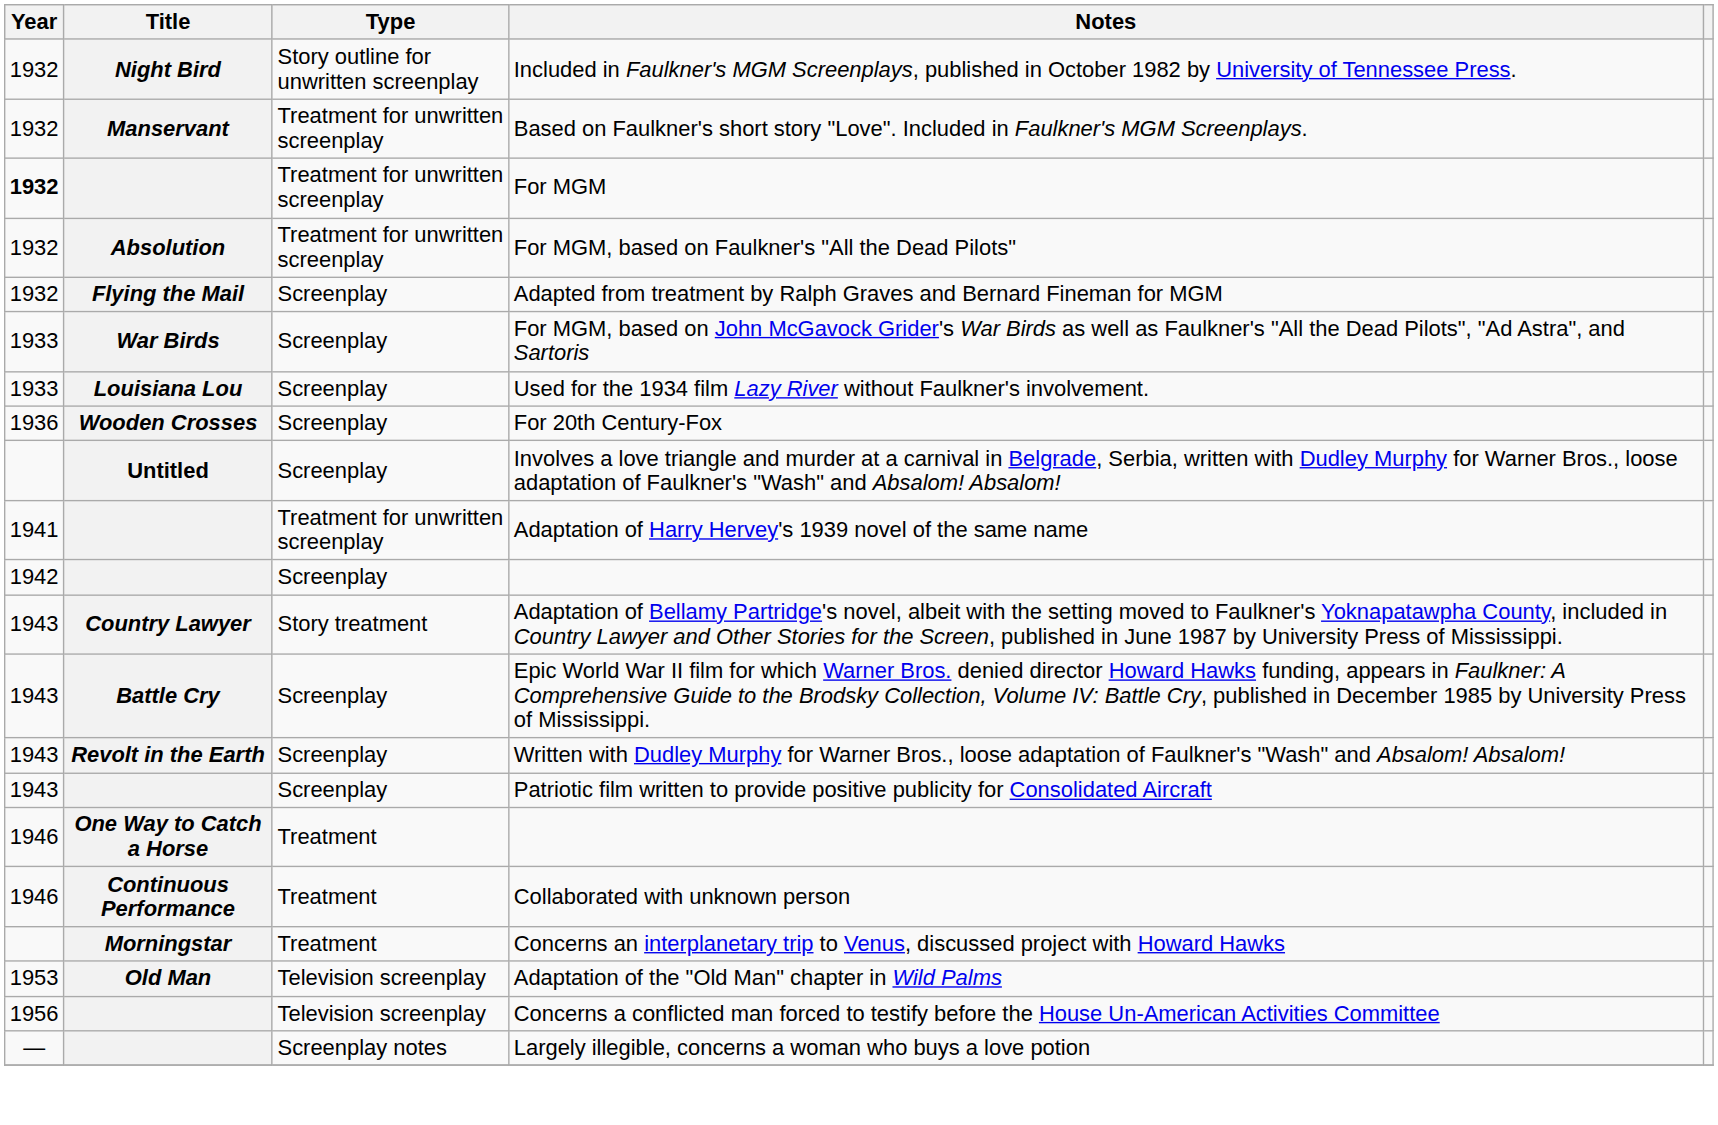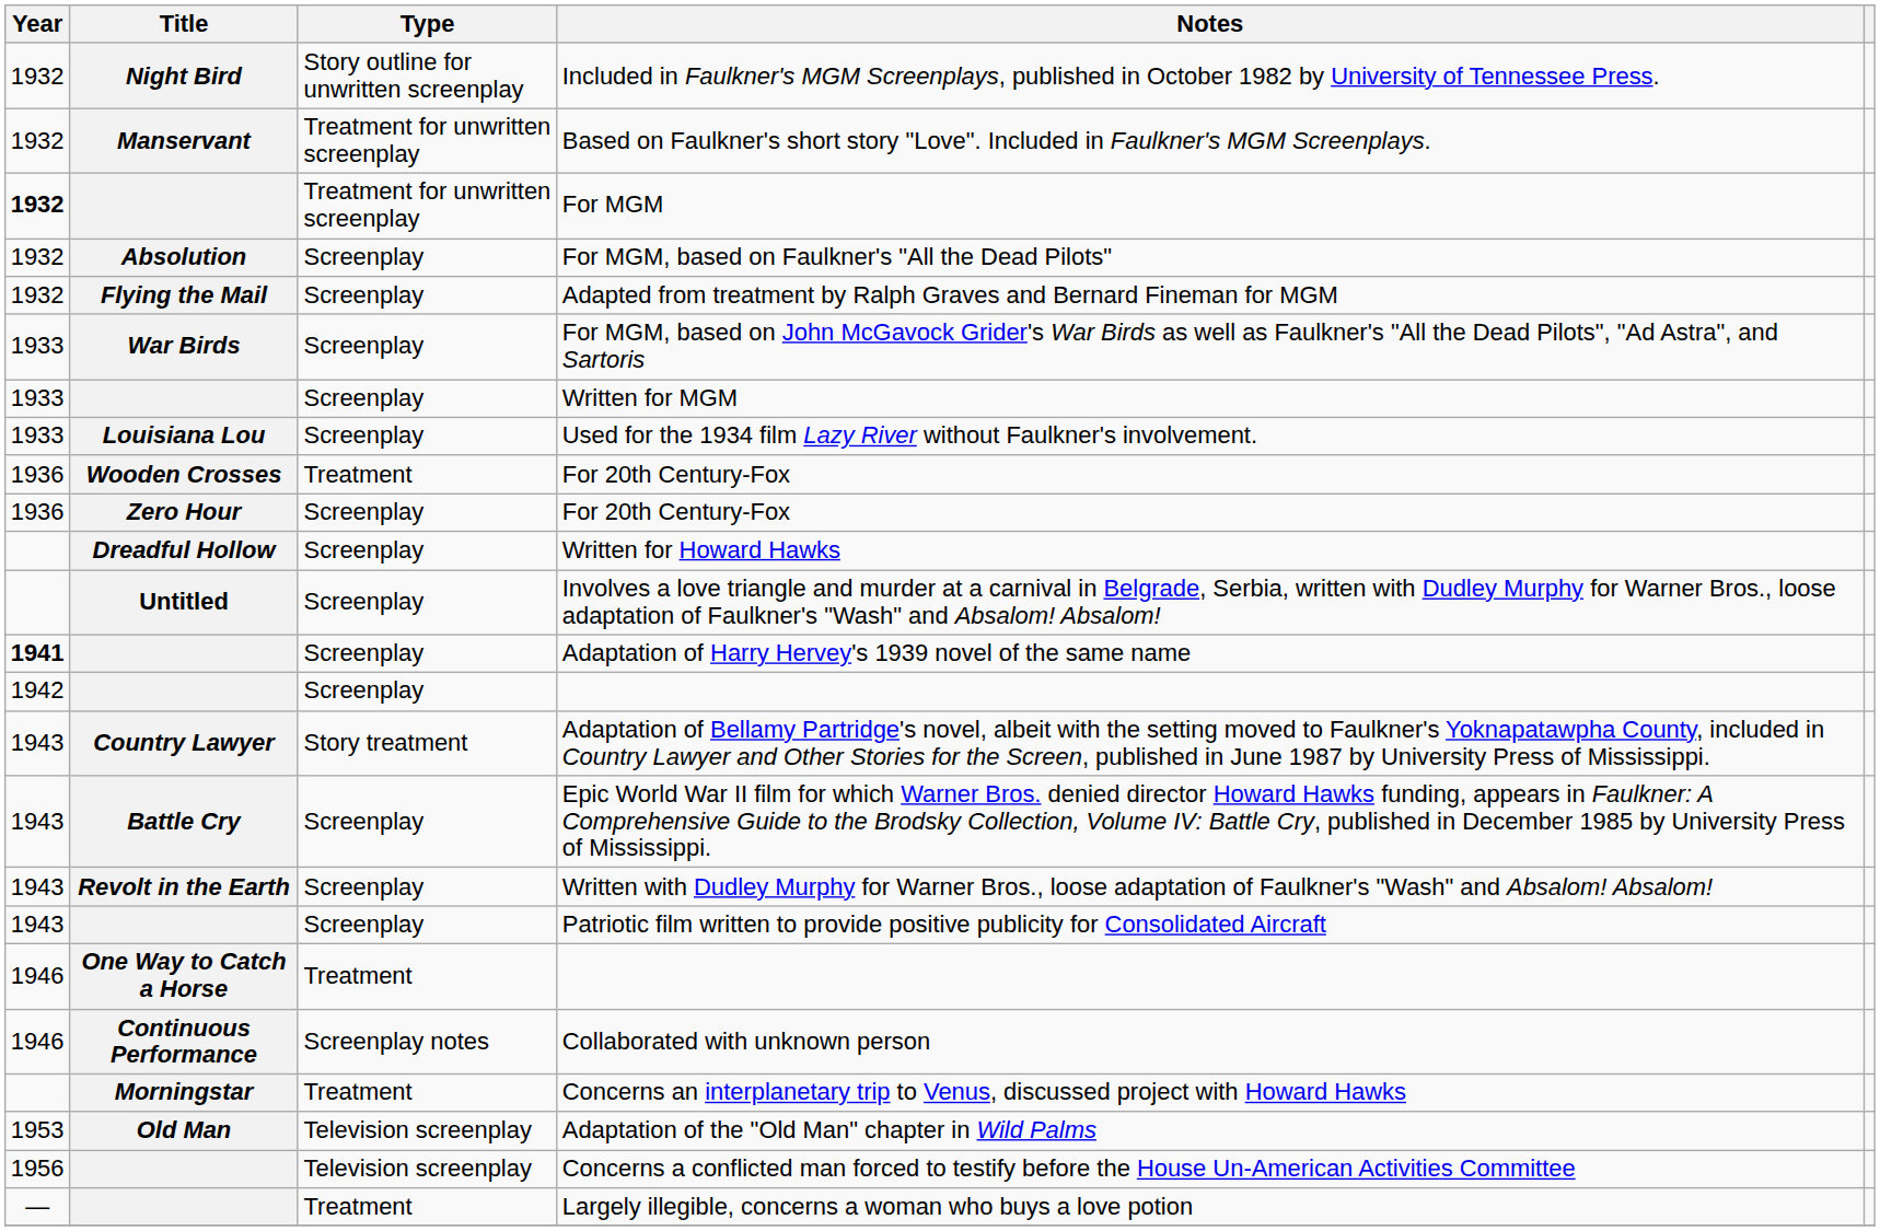 <table class="wikitable plainrowheaders sortable">
 <tr style="background:#ccc; text-align:center;">
 <th scope="col">Year</th>
 <th scope="col">Title</th>
 <th scope="col">Type</th>
 <th scope="col" class="unsortable">Notes</th>
 <th scope="col" class="unsortable"></th>
 </tr>
 <tr>
 <td>1932</td>
 <th scope=row><em>Night Bird</em></th>
 <td>Story outline for unwritten screenplay</td>
 <td>Included in <em>Faulkner's MGM Screenplays</em>, published in October 1982 by <a href='#'>University of Tennessee Press</a>.</td>
 <td style="text-align:center;"></td>
 </tr>
 <tr>
 <td>1932</td>
 <th scope=row><em>Manservant</em></th>
 <td>Treatment for unwritten screenplay</td>
 <td>Based on Faulkner's short story "Love". Included in <em>Faulkner's MGM Screenplays</em>.</td>
 <td style="text-align:center;"></td>
 </tr>
 <tr>
 <td><strong>1932</strong></td>
 <th scope=row></th>
 <td>Treatment for unwritten screenplay</td>
 <td>For MGM</td>
 <td style="text-align:center;"></td>
 </tr>
 <tr>
 <td>1932</td>
 <th scope=row><em>Absolution</em></th>
-<td>Treatment for unwritten screenplay</td>
+<td>Screenplay</td>
 <td>For MGM, based on Faulkner's "All the Dead Pilots"</td>
 <td style="text-align:center;"></td>
 </tr>
 <tr>
 <td>1932</td>
 <th scope=row><em>Flying the Mail</em></th>
 <td>Screenplay</td>
 <td>Adapted from treatment by Ralph Graves and Bernard Fineman for MGM</td>
 <td style="text-align:center;"></td>
 </tr>
 <tr>
 <td>1933</td>
 <th scope=row><em>War Birds</em></th>
 <td>Screenplay</td>
 <td>For MGM, based on <a href='#'>John McGavock Grider</a>'s <em>War Birds</em> as well as Faulkner's "All the Dead Pilots", "Ad Astra", and <em>Sartoris</em></td>
 <td style="text-align:center;"></td>
 </tr>
 <tr>
 <td>1933</td>
+<th scope=row></th>
+<td>Screenplay</td>
+<td>Written for MGM</td>
+<td style="text-align:center;"></td>
+</tr>
+<tr>
+<td>1933</td>
 <th scope=row><em>Louisiana Lou</em></th>
 <td>Screenplay</td>
 <td>Used for the 1934 film <em><a href='#'>Lazy River</a></em> without Faulkner's involvement.</td>
 <td style="text-align:center;"></td>
 </tr>
 <tr>
 <td>1936</td>
 <th scope=row><em>Wooden Crosses</em></th>
+<td>Treatment</td>
+<td>For 20th Century-Fox</td>
+<td style="text-align:center;"></td>
+</tr>
+<tr>
+<td>1936</td>
+<th scope=row><em>Zero Hour</em></th>
 <td>Screenplay</td>
 <td>For 20th Century-Fox</td>
+<td style="text-align:center;"></td>
+</tr>
+<tr>
+<td></td>
+<th scope=row><em>Dreadful Hollow</em></th>
+<td>Screenplay</td>
+<td>Written for <a href='#'>Howard Hawks</a></td>
 <td style="text-align:center;"></td>
 </tr>
 <tr>
 <td></td>
 <th scope=row>Untitled</th>
 <td>Screenplay</td>
 <td>Involves a love triangle and murder at a carnival in <a href='#'>Belgrade</a>, Serbia, written with <a href='#'>Dudley Murphy</a> for Warner Bros., loose adaptation of Faulkner's "Wash" and <em>Absalom! Absalom!</em></td>
 <td style="text-align:center;"></td>
 </tr>
 <tr>
-<td>1941</td>
+<td><strong>1941</strong></td>
 <th scope=row></th>
-<td>Treatment for unwritten screenplay</td>
+<td>Screenplay</td>
 <td>Adaptation of <a href='#'>Harry Hervey</a>'s 1939 novel of the same name</td>
 <td style="text-align:center;"></td>
 </tr>
 <tr>
 <td>1942</td>
 <th scope=row></th>
 <td>Screenplay</td>
 <td></td>
 <td style="text-align:center;"></td>
 </tr>
 <tr>
 <td>1943</td>
 <th scope=row><em>Country Lawyer</em></th>
 <td>Story treatment</td>
 <td>Adaptation of <a href='#'>Bellamy Partridge</a>'s novel, albeit with the setting moved to Faulkner's <a href='#'>Yoknapatawpha County</a>, included in <em>Country Lawyer and Other Stories for the Screen</em>, published in June 1987 by University Press of Mississippi.</td>
 <td style="text-align:center;"></td>
 </tr>
 <tr>
 <td>1943</td>
 <th scope=row><em>Battle Cry</em></th>
 <td>Screenplay</td>
 <td>Epic World War II film for which <a href='#'>Warner Bros.</a> denied director <a href='#'>Howard Hawks</a> funding, appears in <em>Faulkner: A Comprehensive Guide to the Brodsky Collection, Volume IV: Battle Cry</em>, published in December 1985 by University Press of Mississippi.</td>
 <td style="text-align:center;"></td>
 </tr>
 <tr>
 <td>1943</td>
 <th scope=row><em>Revolt in the Earth</em></th>
 <td>Screenplay</td>
 <td>Written with <a href='#'>Dudley Murphy</a> for Warner Bros., loose adaptation of Faulkner's "Wash" and <em>Absalom! Absalom!</em></td>
 <td style="text-align:center;"></td>
 </tr>
 <tr>
 <td>1943</td>
 <th scope=row></th>
 <td>Screenplay</td>
 <td>Patriotic film written to provide positive publicity for <a href='#'>Consolidated Aircraft</a></td>
 <td style="text-align:center;"></td>
 </tr>
 <tr>
 <td>1946</td>
 <th scope=row><em>One Way to Catch a Horse</em></th>
 <td>Treatment</td>
 <td></td>
 <td style="text-align:center;"></td>
 </tr>
 <tr>
 <td>1946</td>
 <th scope=row><em>Continuous Performance</em></th>
-<td>Treatment</td>
+<td>Screenplay notes</td>
 <td>Collaborated with unknown person</td>
 <td style="text-align:center;"></td>
 </tr>
 <tr>
 <td></td>
 <th scope=row><em>Morningstar</em></th>
 <td>Treatment</td>
 <td>Concerns an <a href='#'>interplanetary trip</a> to <a href='#'>Venus</a>, discussed project with <a href='#'>Howard Hawks</a></td>
 <td style="text-align:center;"></td>
 </tr>
 <tr>
 <td>1953</td>
 <th scope=row><em>Old Man</em></th>
 <td>Television screenplay</td>
 <td>Adaptation of the "Old Man" chapter in <em><a href='#'>Wild Palms</a></em></td>
 <td style="text-align:center;"></td>
 </tr>
 <tr>
 <td>1956</td>
 <th scope=row></th>
 <td>Television screenplay</td>
 <td>Concerns a conflicted man forced to testify before the <a href='#'>House Un-American Activities Committee</a></td>
 <td style="text-align:center;"></td>
 </tr>
 <tr>
 <td style="text-align:center;">—</td>
 <th scope=row></th>
-<td>Screenplay notes</td>
+<td>Treatment</td>
 <td>Largely illegible, concerns a woman who buys a love potion</td>
 <td style="text-align:center;"></td>
 </tr>
 <tr>
 </tr>
 </table>
